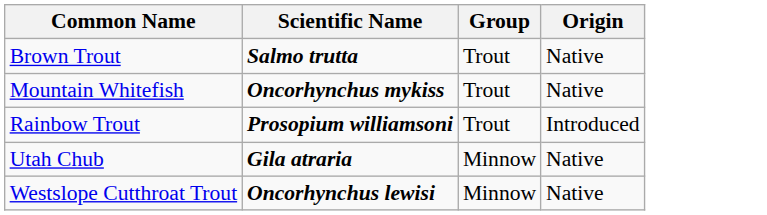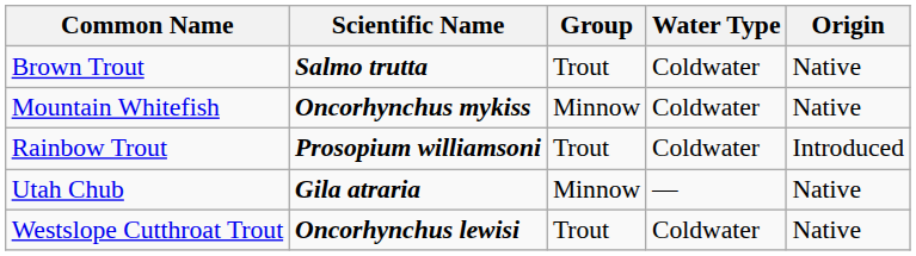 <table class="wikitable sortable">
 <tr>
 <th>Common Name</th>
 <th>Scientific Name</th>
 <th>Group</th>
+<th>Water Type</th>
 <th>Origin</th>
 </tr>
 <tr>
 <td><a href='#'>Brown Trout</a></td>
 <td><strong><em>Salmo trutta</em></strong></td>
 <td>Trout</td>
+<td>Coldwater</td>
 <td>Native</td>
 </tr>
 <tr>
 <td><a href='#'>Mountain Whitefish</a></td>
 <td><strong><em>Oncorhynchus mykiss</em></strong></td>
-<td>Trout</td>
+<td>Minnow</td>
+<td>Coldwater</td>
 <td>Native</td>
 </tr>
 <tr>
 <td><a href='#'>Rainbow Trout</a></td>
 <td><strong><em>Prosopium williamsoni</em></strong></td>
 <td>Trout</td>
+<td>Coldwater</td>
 <td>Introduced</td>
 </tr>
 <tr>
 <td><a href='#'>Utah Chub</a></td>
 <td><strong><em>Gila atraria</em></strong></td>
 <td>Minnow</td>
+<td>—</td>
 <td>Native</td>
 </tr>
 <tr>
 <td><a href='#'>Westslope Cutthroat Trout</a></td>
 <td><strong><em>Oncorhynchus lewisi</em></strong></td>
-<td>Minnow</td>
+<td>Trout</td>
+<td>Coldwater</td>
 <td>Native</td>
 </tr>
 </table>
